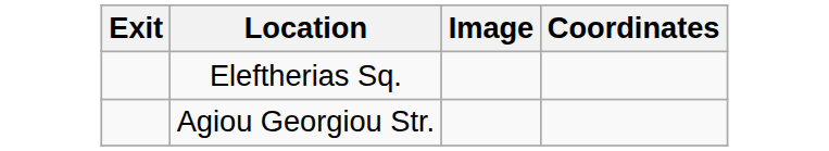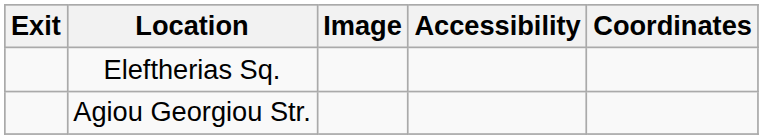 <table cellpadding="5" style="margin:0 auto; text-align:center;"  class="wikitable">
 <tr>
 <th>Exit</th>
 <th>Location</th>
 <th>Image</th>
+<th>Accessibility</th>
 <th>Coordinates</th>
 </tr>
 <tr>
 <td></td>
 <td>Eleftherias Sq.</td>
+<td></td>
 <td></td>
 <td></td>
 </tr>
 <tr>
 <td></td>
 <td>Agiou Georgiou Str.</td>
 <td></td>
 <td></td>
+<td></td>
 </tr>
 </table>
